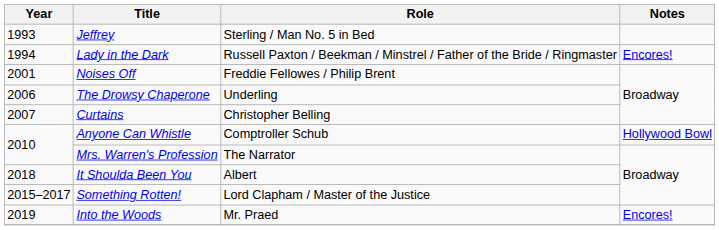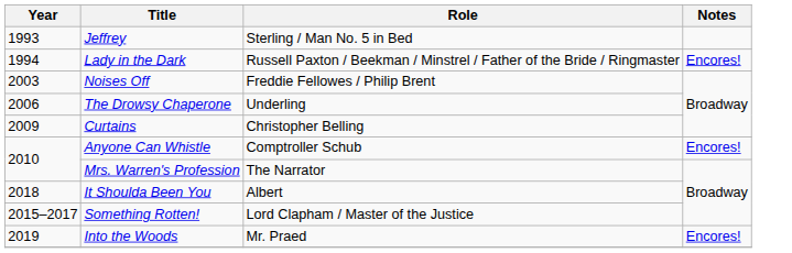 <table class="wikitable sortable">
 <tr>
 <th>Year</th>
 <th>Title</th>
 <th>Role</th>
 <th class="unsortable">Notes</th>
 </tr>
 <tr>
 <td>1993</td>
 <td><em><a href='#'>Jeffrey</a></em></td>
 <td>Sterling / Man No. 5 in Bed</td>
 <td></td>
 </tr>
 <tr>
 <td>1994</td>
 <td><em><a href='#'>Lady in the Dark</a></em></td>
 <td>Russell Paxton / Beekman / Minstrel / Father of the Bride / Ringmaster</td>
 <td><a href='#'>Encores!</a></td>
 </tr>
 <tr>
-<td>2001</td>
+<td>2003</td>
 <td><em><a href='#'>Noises Off</a></em></td>
 <td>Freddie Fellowes / Philip Brent</td>
 <td rowspan="3">Broadway</td>
 </tr>
 <tr>
 <td>2006</td>
 <td data-sort-value="Drowsy Chaperone, The"><em><a href='#'>The Drowsy Chaperone</a></em></td>
 <td>Underling</td>
 </tr>
 <tr>
-<td>2007</td>
+<td>2009</td>
 <td><em><a href='#'>Curtains</a></em></td>
 <td>Christopher Belling</td>
 </tr>
 <tr>
 <td rowspan=2>2010</td>
 <td><em><a href='#'>Anyone Can Whistle</a></em></td>
 <td>Comptroller Schub</td>
-<td><a href='#'>Hollywood Bowl</a></td>
+<td><a href='#'>Encores!</a></td>
 </tr>
 <tr>
 <td><em><a href='#'>Mrs. Warren's Profession</a></em></td>
 <td>The Narrator</td>
 <td rowspan="3">Broadway</td>
 </tr>
 <tr>
 <td>2018</td>
 <td><em><a href='#'>It Shoulda Been You</a></em></td>
 <td>Albert</td>
 </tr>
 <tr>
 <td>2015–2017</td>
 <td><em><a href='#'>Something Rotten!</a></em></td>
 <td>Lord Clapham / Master of the Justice</td>
 </tr>
 <tr>
 <td>2019</td>
 <td><em><a href='#'>Into the Woods</a></em></td>
 <td>Mr. Praed</td>
 <td><a href='#'>Encores!</a></td>
 </tr>
 <tr>
 </tr>
 </table>
